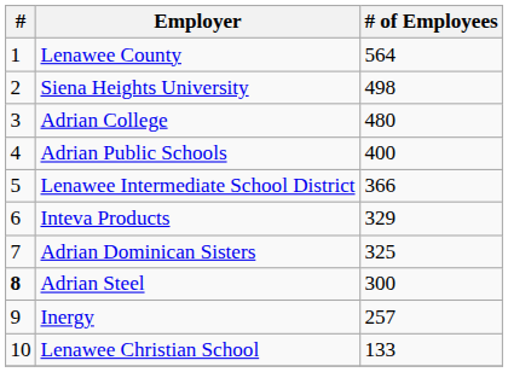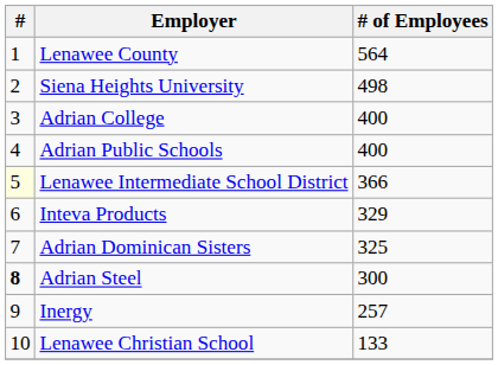 <table class="wikitable">
 <tr>
 <th>#</th>
 <th>Employer</th>
 <th># of Employees</th>
 </tr>
 <tr>
 <td>1</td>
 <td><a href='#'>Lenawee County</a></td>
 <td>564</td>
 </tr>
 <tr>
 <td>2</td>
 <td><a href='#'>Siena Heights University</a></td>
 <td>498</td>
 </tr>
 <tr>
 <td>3</td>
 <td><a href='#'>Adrian College</a></td>
-<td>480</td>
+<td>400</td>
 </tr>
 <tr>
 <td>4</td>
 <td><a href='#'>Adrian Public Schools</a></td>
 <td>400</td>
 </tr>
 <tr>
-<td>5</td>
+<td style="background: lightyellow;">5</td>
 <td><a href='#'>Lenawee Intermediate School District</a></td>
 <td>366</td>
 </tr>
 <tr>
 <td>6</td>
 <td><a href='#'>Inteva Products</a></td>
 <td>329</td>
 </tr>
 <tr>
 <td>7</td>
 <td><a href='#'>Adrian Dominican Sisters</a></td>
 <td>325</td>
 </tr>
 <tr>
 <td><strong>8</strong></td>
 <td><a href='#'>Adrian Steel</a></td>
 <td>300</td>
 </tr>
 <tr>
 <td>9</td>
 <td><a href='#'>Inergy</a></td>
 <td>257</td>
 </tr>
 <tr>
 <td>10</td>
 <td><a href='#'>Lenawee Christian School</a></td>
 <td>133</td>
 </tr>
 <tr>
 </tr>
 </table>
